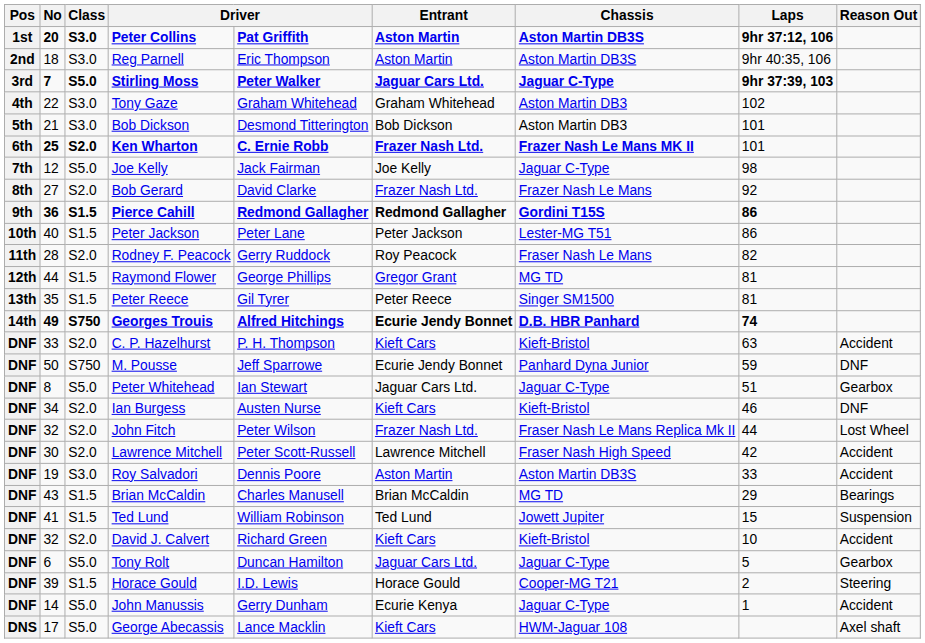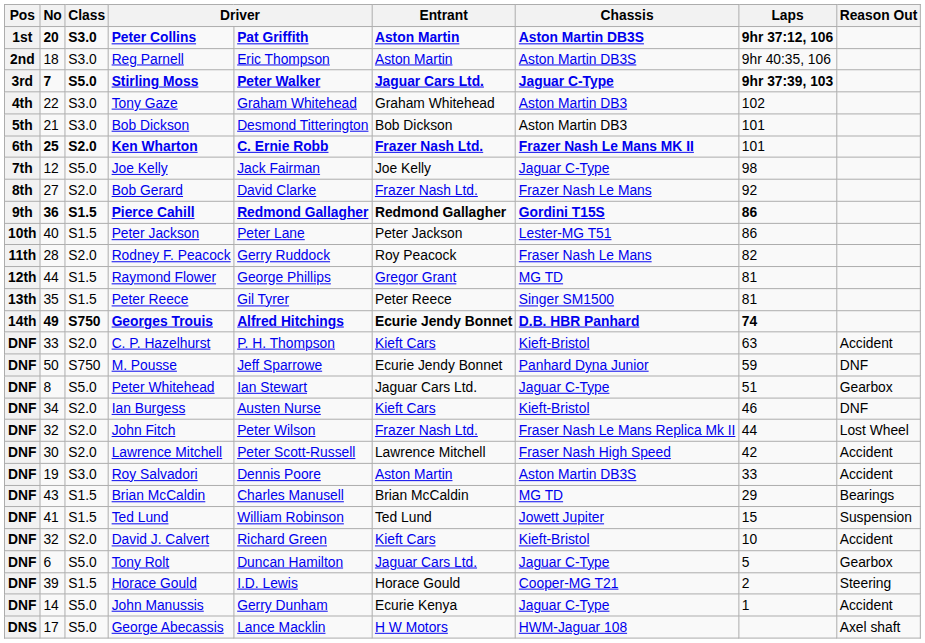 <table class="wikitable" style="font-size: 90%;">
 <tr>
 <th>Pos</th>
 <th>No</th>
 <th>Class</th>
 <th colspan=2>Driver</th>
 <th>Entrant</th>
 <th>Chassis</th>
 <th>Laps</th>
 <th>Reason Out</th>
 </tr>
 <tr>
 <th><strong>1st</strong></th>
 <td><strong>20</strong></td>
 <td><strong>S3.0</strong></td>
 <td> <strong><a href='#'>Peter Collins</a> </strong></td>
 <td> <strong><a href='#'>Pat Griffith</a></strong></td>
 <td><strong><a href='#'>Aston Martin</a></strong></td>
 <td><strong><a href='#'>Aston Martin DB3S</a></strong></td>
 <td><strong>9hr 37:12, 106</strong></td>
 <td></td>
 </tr>
 <tr>
 <th>2nd</th>
 <td>18</td>
 <td>S3.0</td>
 <td> <a href='#'>Reg Parnell</a></td>
 <td> <a href='#'>Eric Thompson</a></td>
 <td><a href='#'>Aston Martin</a></td>
 <td><a href='#'>Aston Martin DB3S</a></td>
 <td>9hr 40:35, 106</td>
 <td></td>
 </tr>
 <tr>
 <th><strong>3rd</strong></th>
 <td><strong>7</strong></td>
 <td><strong>S5.0</strong></td>
 <td><strong> <a href='#'>Stirling Moss</a> </strong></td>
 <td><strong> <a href='#'>Peter Walker</a> </strong></td>
 <td><strong><a href='#'>Jaguar Cars Ltd.</a></strong></td>
 <td><strong><a href='#'>Jaguar C-Type</a></strong></td>
 <td><strong>9hr 37:39, 103</strong></td>
 <td></td>
 </tr>
 <tr>
 <th>4th</th>
 <td>22</td>
 <td>S3.0</td>
 <td> <a href='#'>Tony Gaze</a></td>
 <td> <a href='#'>Graham Whitehead</a></td>
 <td>Graham Whitehead</td>
 <td><a href='#'>Aston Martin DB3</a></td>
 <td>102</td>
 <td></td>
 </tr>
 <tr>
 <th>5th</th>
 <td>21</td>
 <td>S3.0</td>
 <td> <a href='#'>Bob Dickson</a></td>
 <td> <a href='#'>Desmond Titterington</a></td>
 <td>Bob Dickson</td>
 <td>Aston Martin DB3</td>
 <td>101</td>
 <td></td>
 </tr>
 <tr>
 <th><strong>6th</strong></th>
 <td><strong>25</strong></td>
 <td><strong>S2.0</strong></td>
 <td><strong> <a href='#'>Ken Wharton</a></strong></td>
 <td><strong> <a href='#'>C. Ernie Robb</a></strong></td>
 <td><strong><a href='#'>Frazer Nash Ltd.</a></strong></td>
 <td><strong><a href='#'>Frazer Nash Le Mans MK II</a></strong></td>
 <td>101</td>
 <td></td>
 </tr>
 <tr>
 <th>7th</th>
 <td>12</td>
 <td>S5.0</td>
 <td> <a href='#'>Joe Kelly</a></td>
 <td> <a href='#'>Jack Fairman</a></td>
 <td>Joe Kelly</td>
 <td><a href='#'>Jaguar C-Type</a></td>
 <td>98</td>
 <td></td>
 </tr>
 <tr>
 <th>8th</th>
 <td>27</td>
 <td>S2.0</td>
 <td> <a href='#'>Bob Gerard</a></td>
 <td> <a href='#'>David Clarke</a></td>
 <td><a href='#'>Frazer Nash Ltd.</a></td>
 <td><a href='#'>Frazer Nash Le Mans</a></td>
 <td>92</td>
 <td></td>
 </tr>
 <tr>
 <th><strong>9th</strong></th>
 <td><strong>36</strong></td>
 <td><strong>S1.5</strong></td>
 <td><strong> <a href='#'>Pierce Cahill</a> </strong></td>
 <td><strong> <a href='#'>Redmond Gallagher</a> </strong></td>
 <td><strong>Redmond Gallagher</strong></td>
 <td><strong><a href='#'>Gordini T15S</a></strong></td>
 <td><strong>86</strong></td>
 <td></td>
 </tr>
 <tr>
 <th>10th</th>
 <td>40</td>
 <td>S1.5</td>
 <td> <a href='#'>Peter Jackson</a></td>
 <td> <a href='#'>Peter Lane</a></td>
 <td>Peter Jackson</td>
 <td><a href='#'>Lester-MG T51</a></td>
 <td>86</td>
 <td></td>
 </tr>
 <tr>
 <th>11th</th>
 <td>28</td>
 <td>S2.0</td>
 <td> <a href='#'>Rodney F. Peacock</a></td>
 <td> <a href='#'>Gerry Ruddock</a></td>
 <td>Roy Peacock</td>
 <td><a href='#'>Fraser Nash Le Mans</a></td>
 <td>82</td>
 <td></td>
 </tr>
 <tr>
 <th>12th</th>
 <td>44</td>
 <td>S1.5</td>
 <td> <a href='#'>Raymond Flower</a></td>
 <td> <a href='#'>George Phillips</a></td>
 <td><a href='#'>Gregor Grant</a></td>
 <td><a href='#'>MG TD</a></td>
 <td>81</td>
 <td></td>
 </tr>
 <tr>
 <th>13th</th>
 <td>35</td>
 <td>S1.5</td>
 <td> <a href='#'>Peter Reece</a></td>
 <td> <a href='#'>Gil Tyrer</a></td>
 <td>Peter Reece</td>
 <td><a href='#'>Singer SM1500</a></td>
 <td>81</td>
 <td></td>
 </tr>
 <tr>
 <th><strong>14th</strong></th>
 <td><strong>49</strong></td>
 <td><strong>S750</strong></td>
 <td><strong> <a href='#'>Georges Trouis</a></strong></td>
 <td><strong> <a href='#'>Alfred Hitchings</a></strong></td>
 <td><strong>Ecurie Jendy Bonnet</strong></td>
 <td><strong><a href='#'>D.B. HBR Panhard</a></strong></td>
 <td><strong>74</strong></td>
 <td></td>
 </tr>
 <tr>
 <th>DNF</th>
 <td>33</td>
 <td>S2.0</td>
 <td> <a href='#'>C. P. Hazelhurst</a></td>
 <td> <a href='#'>P. H. Thompson</a></td>
 <td><a href='#'>Kieft Cars</a></td>
 <td><a href='#'>Kieft-Bristol</a></td>
 <td>63</td>
 <td>Accident</td>
 </tr>
 <tr>
 <th>DNF</th>
 <td>50</td>
 <td>S750</td>
 <td> <a href='#'>M. Pousse</a></td>
 <td> <a href='#'>Jeff Sparrowe</a></td>
 <td>Ecurie Jendy Bonnet</td>
 <td><a href='#'>Panhard Dyna Junior</a></td>
 <td>59</td>
 <td>DNF</td>
 </tr>
 <tr>
 <th>DNF</th>
 <td>8</td>
 <td>S5.0</td>
 <td> <a href='#'>Peter Whitehead</a></td>
 <td> <a href='#'>Ian Stewart</a></td>
 <td>Jaguar Cars Ltd.</td>
 <td><a href='#'>Jaguar C-Type</a></td>
 <td>51</td>
 <td>Gearbox</td>
 </tr>
 <tr>
 <th>DNF</th>
 <td>34</td>
 <td>S2.0</td>
 <td> <a href='#'>Ian Burgess</a></td>
 <td> <a href='#'>Austen Nurse</a></td>
 <td><a href='#'>Kieft Cars</a></td>
 <td><a href='#'>Kieft-Bristol</a></td>
 <td>46</td>
 <td>DNF</td>
 </tr>
 <tr>
 <th>DNF</th>
 <td>32</td>
 <td>S2.0</td>
 <td> <a href='#'>John Fitch</a></td>
 <td> <a href='#'>Peter Wilson</a></td>
 <td><a href='#'>Frazer Nash Ltd.</a></td>
 <td><a href='#'>Fraser Nash Le Mans Replica Mk II</a></td>
 <td>44</td>
 <td>Lost Wheel</td>
 </tr>
 <tr>
 <th>DNF</th>
 <td>30</td>
 <td>S2.0</td>
 <td> <a href='#'>Lawrence Mitchell</a></td>
 <td> <a href='#'>Peter Scott-Russell</a></td>
 <td>Lawrence Mitchell</td>
 <td><a href='#'>Fraser Nash High Speed</a></td>
 <td>42</td>
 <td>Accident</td>
 </tr>
 <tr>
 <th>DNF</th>
 <td>19</td>
 <td>S3.0</td>
 <td> <a href='#'>Roy Salvadori</a></td>
 <td> <a href='#'>Dennis Poore</a></td>
 <td><a href='#'>Aston Martin</a></td>
 <td><a href='#'>Aston Martin DB3S</a></td>
 <td>33</td>
 <td>Accident</td>
 </tr>
 <tr>
 <th>DNF</th>
 <td>43</td>
 <td>S1.5</td>
 <td> <a href='#'>Brian McCaldin</a></td>
 <td> <a href='#'>Charles Manusell</a></td>
 <td>Brian McCaldin</td>
 <td><a href='#'>MG TD</a></td>
 <td>29</td>
 <td>Bearings</td>
 </tr>
 <tr>
 <th>DNF</th>
 <td>41</td>
 <td>S1.5</td>
 <td> <a href='#'>Ted Lund</a></td>
 <td> <a href='#'>William Robinson</a></td>
 <td>Ted Lund</td>
 <td><a href='#'>Jowett Jupiter</a></td>
 <td>15</td>
 <td>Suspension</td>
 </tr>
 <tr>
 <th>DNF</th>
 <td>32</td>
 <td>S2.0</td>
 <td> <a href='#'>David J. Calvert</a></td>
 <td> <a href='#'>Richard Green</a></td>
 <td><a href='#'>Kieft Cars</a></td>
 <td><a href='#'>Kieft-Bristol</a></td>
 <td>10</td>
 <td>Accident</td>
 </tr>
 <tr>
 <th>DNF</th>
 <td>6</td>
 <td>S5.0</td>
 <td> <a href='#'>Tony Rolt</a></td>
 <td> <a href='#'>Duncan Hamilton</a></td>
 <td><a href='#'>Jaguar Cars Ltd.</a></td>
 <td><a href='#'>Jaguar C-Type</a></td>
 <td>5</td>
 <td>Gearbox</td>
 </tr>
 <tr>
 <th>DNF</th>
 <td>39</td>
 <td>S1.5</td>
 <td> <a href='#'>Horace Gould</a></td>
 <td> <a href='#'>I.D. Lewis</a></td>
 <td>Horace Gould</td>
 <td><a href='#'>Cooper-MG T21</a></td>
 <td>2</td>
 <td>Steering</td>
 </tr>
 <tr>
 <th>DNF</th>
 <td>14</td>
 <td>S5.0</td>
 <td> <a href='#'>John Manussis</a></td>
 <td> <a href='#'>Gerry Dunham</a></td>
 <td>Ecurie Kenya</td>
 <td><a href='#'>Jaguar C-Type</a></td>
 <td>1</td>
 <td>Accident</td>
 </tr>
 <tr>
 <th>DNS</th>
 <td>17</td>
 <td>S5.0</td>
 <td> <a href='#'>George Abecassis</a></td>
 <td> <a href='#'>Lance Macklin</a></td>
-<td><a href='#'>Kieft Cars</a></td>
+<td><a href='#'>H W Motors</a></td>
 <td><a href='#'>HWM-Jaguar 108</a></td>
 <td></td>
 <td>Axel shaft</td>
 </tr>
 </table>
